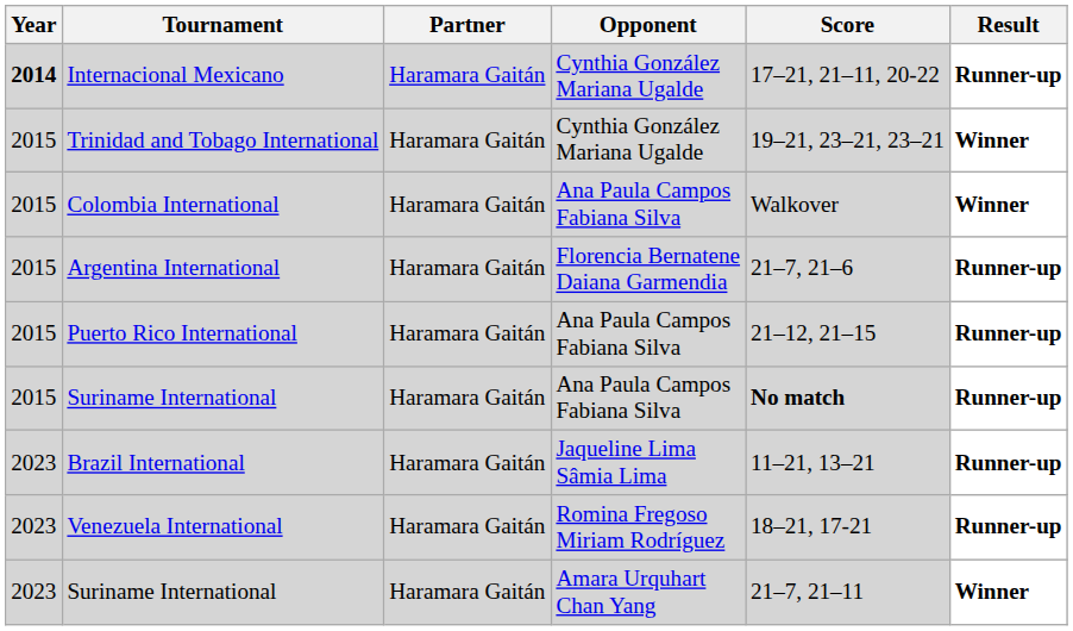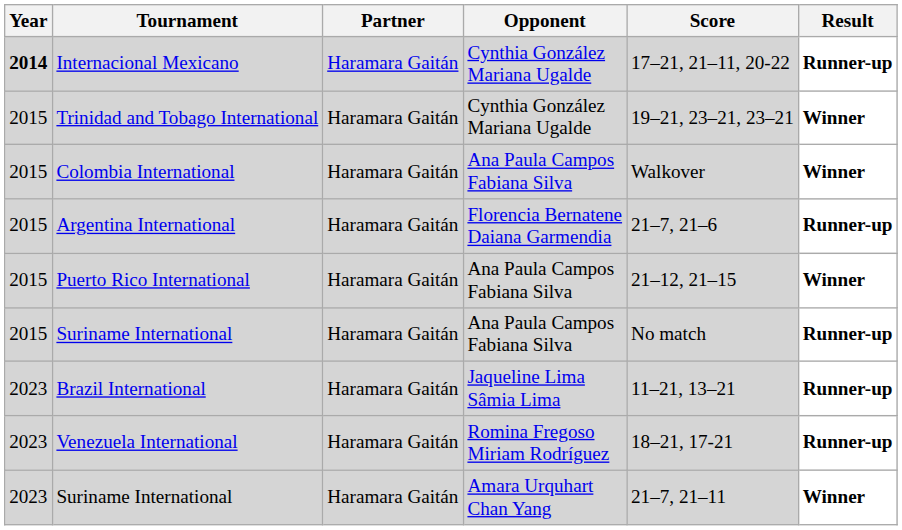 <table class="sortable wikitable" style="font-size: 90%;">
 <tr>
 <th>Year</th>
 <th>Tournament</th>
 <th>Partner</th>
 <th>Opponent</th>
 <th>Score</th>
 <th>Result</th>
 </tr>
 <tr style="background:#D5D5D5">
 <td align="center"><strong>2014</strong></td>
 <td align="left"><a href='#'>Internacional Mexicano</a></td>
 <td align="left"> <a href='#'>Haramara Gaitán</a></td>
 <td align="left"> <a href='#'>Cynthia González</a><br> <a href='#'>Mariana Ugalde</a></td>
 <td align="left">17–21, 21–11, 20-22</td>
 <td style="text-align:left; background:white"> <strong>Runner-up</strong></td>
 </tr>
 <tr style="background:#D5D5D5">
 <td align="center">2015</td>
 <td align="left"><a href='#'>Trinidad and Tobago International</a></td>
 <td align="left"> Haramara Gaitán</td>
 <td align="left"> Cynthia González<br> Mariana Ugalde</td>
 <td align="left">19–21, 23–21, 23–21</td>
 <td style="text-align:left; background:white"> <strong>Winner</strong></td>
 </tr>
 <tr style="background:#D5D5D5">
 <td align="center">2015</td>
 <td align="left"><a href='#'>Colombia International</a></td>
 <td align="left"> Haramara Gaitán</td>
 <td align="left"> <a href='#'>Ana Paula Campos</a><br> <a href='#'>Fabiana Silva</a></td>
 <td align="left">Walkover</td>
 <td style="text-align:left; background:white"> <strong>Winner</strong></td>
 </tr>
 <tr style="background:#D5D5D5">
 <td align="center">2015</td>
 <td align="left"><a href='#'>Argentina International</a></td>
 <td align="left"> Haramara Gaitán</td>
 <td align="left"> <a href='#'>Florencia Bernatene</a><br> <a href='#'>Daiana Garmendia</a></td>
 <td align="left">21–7, 21–6</td>
 <td style="text-align:left; background:white"> <strong>Runner-up</strong></td>
 </tr>
 <tr style="background:#D5D5D5">
 <td align="center">2015</td>
 <td align="left"><a href='#'>Puerto Rico International</a></td>
 <td align="left"> Haramara Gaitán</td>
 <td align="left"> Ana Paula Campos<br> Fabiana Silva</td>
 <td align="left">21–12, 21–15</td>
-<td style="text-align:left; background:white"> <strong>Runner-up</strong></td>
+<td style="text-align:left; background:white"> <strong>Winner</strong></td>
 </tr>
 <tr style="background:#D5D5D5">
 <td align="center">2015</td>
 <td align="left"><a href='#'>Suriname International</a></td>
 <td align="left"> Haramara Gaitán</td>
 <td align="left"> Ana Paula Campos<br> Fabiana Silva</td>
-<td align="left"><strong>No match</strong></td>
+<td align="left">No match</td>
 <td style="text-align:left; background:white"> <strong>Runner-up</strong></td>
 </tr>
 <tr style="background:#D5D5D5">
 <td align="center">2023</td>
 <td align="left"><a href='#'>Brazil International</a></td>
 <td align="left"> Haramara Gaitán</td>
 <td align="left"> <a href='#'>Jaqueline Lima</a><br> <a href='#'>Sâmia Lima</a></td>
 <td align="left">11–21, 13–21</td>
 <td style="text-align:left; background:white"> <strong>Runner-up</strong></td>
 </tr>
 <tr style="background:#D5D5D5">
 <td align="center">2023</td>
 <td align="left"><a href='#'>Venezuela International</a></td>
 <td align="left"> Haramara Gaitán</td>
 <td align="left"> <a href='#'>Romina Fregoso</a><br> <a href='#'>Miriam Rodríguez</a></td>
 <td align="left">18–21, 17-21</td>
 <td style="text-align:left; background:white"> <strong>Runner-up</strong></td>
 </tr>
 <tr style="background:#D5D5D5">
 <td align="center">2023</td>
 <td align="left">Suriname International</td>
 <td align="left"> Haramara Gaitán</td>
 <td align="left"> <a href='#'>Amara Urquhart</a><br> <a href='#'>Chan Yang</a></td>
 <td align="left">21–7, 21–11</td>
 <td style="text-align:left; background:white"> <strong>Winner</strong></td>
 </tr>
 </table>
